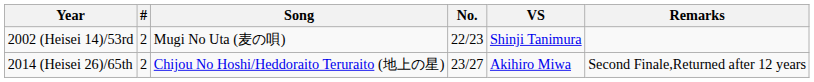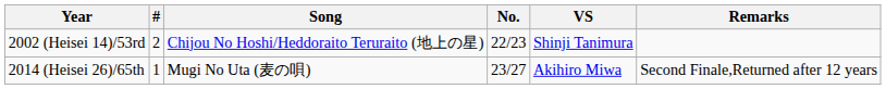 <table class="wikitable">
 <tr>
 <th>Year</th>
 <th>#</th>
 <th>Song</th>
 <th>No.</th>
 <th>VS</th>
 <th>Remarks</th>
 </tr>
 <tr>
 <td>2002 (Heisei 14)/53rd</td>
 <td>2</td>
-<td>Mugi No Uta (麦の唄)</td>
+<td><a href='#'>Chijou No Hoshi/Heddoraito Teruraito</a> (地上の星)</td>
 <td>22/23</td>
 <td><a href='#'>Shinji Tanimura</a></td>
 <td></td>
 </tr>
 <tr>
 <td>2014 (Heisei 26)/65th</td>
-<td>2</td>
-<td><a href='#'>Chijou No Hoshi/Heddoraito Teruraito</a> (地上の星)</td>
+<td>1</td>
+<td>Mugi No Uta (麦の唄)</td>
 <td>23/27</td>
 <td><a href='#'>Akihiro Miwa</a></td>
 <td>Second Finale,Returned after 12 years</td>
 </tr>
 </table>
